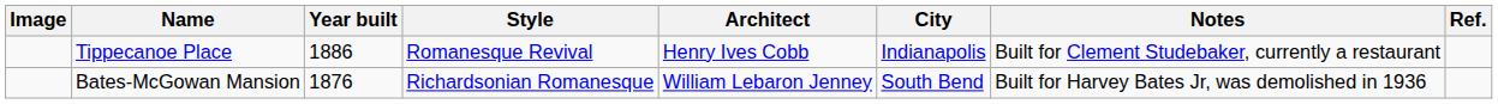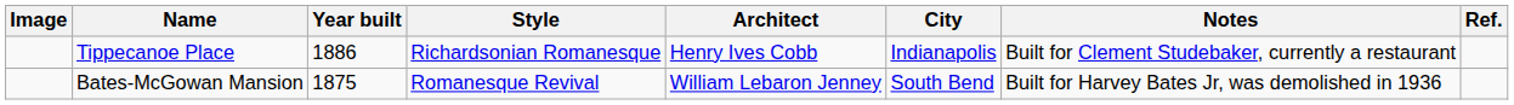 <table class="wikitable sortable">
 <tr>
 <th>Image</th>
 <th>Name</th>
 <th>Year built</th>
 <th>Style</th>
 <th>Architect</th>
 <th>City</th>
 <th>Notes</th>
 <th>Ref.</th>
 </tr>
 <tr>
 <td></td>
 <td><a href='#'>Tippecanoe Place</a></td>
 <td>1886</td>
-<td><a href='#'>Romanesque Revival</a></td>
+<td><a href='#'>Richardsonian Romanesque</a></td>
 <td><a href='#'>Henry Ives Cobb</a></td>
 <td><a href='#'>Indianapolis</a></td>
 <td>Built for <a href='#'>Clement Studebaker</a>, currently a restaurant</td>
 <td></td>
 </tr>
 <tr>
 <td></td>
 <td>Bates-McGowan Mansion</td>
-<td>1876</td>
-<td><a href='#'>Richardsonian Romanesque</a></td>
+<td>1875</td>
+<td><a href='#'>Romanesque Revival</a></td>
 <td><a href='#'>William Lebaron Jenney</a></td>
 <td><a href='#'>South Bend</a></td>
 <td>Built for Harvey Bates Jr, was demolished in 1936</td>
 <td></td>
 </tr>
 </table>
